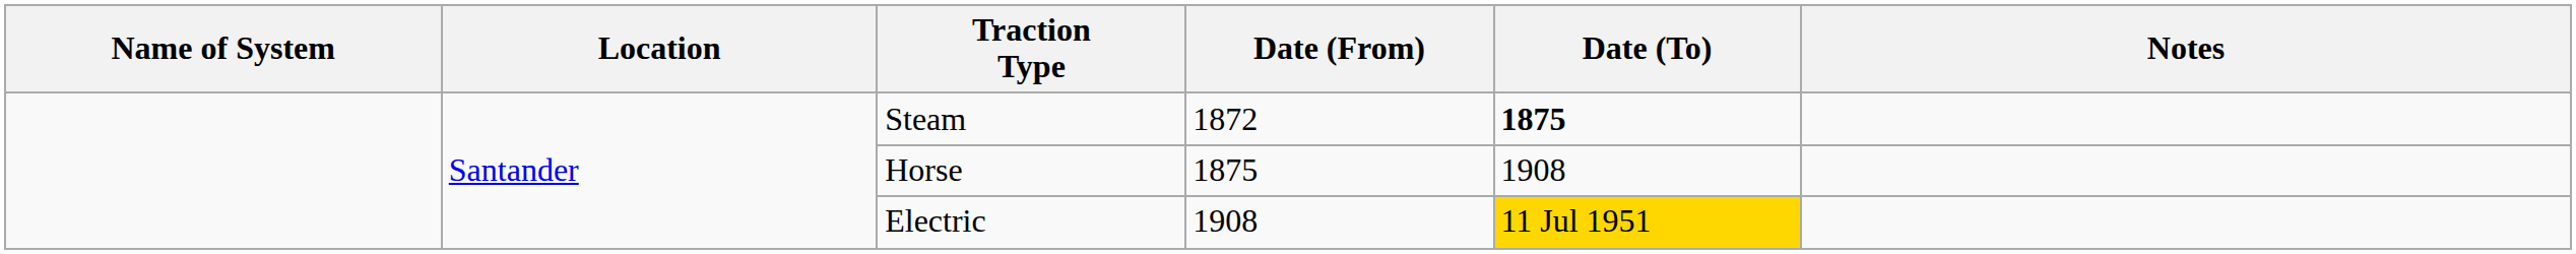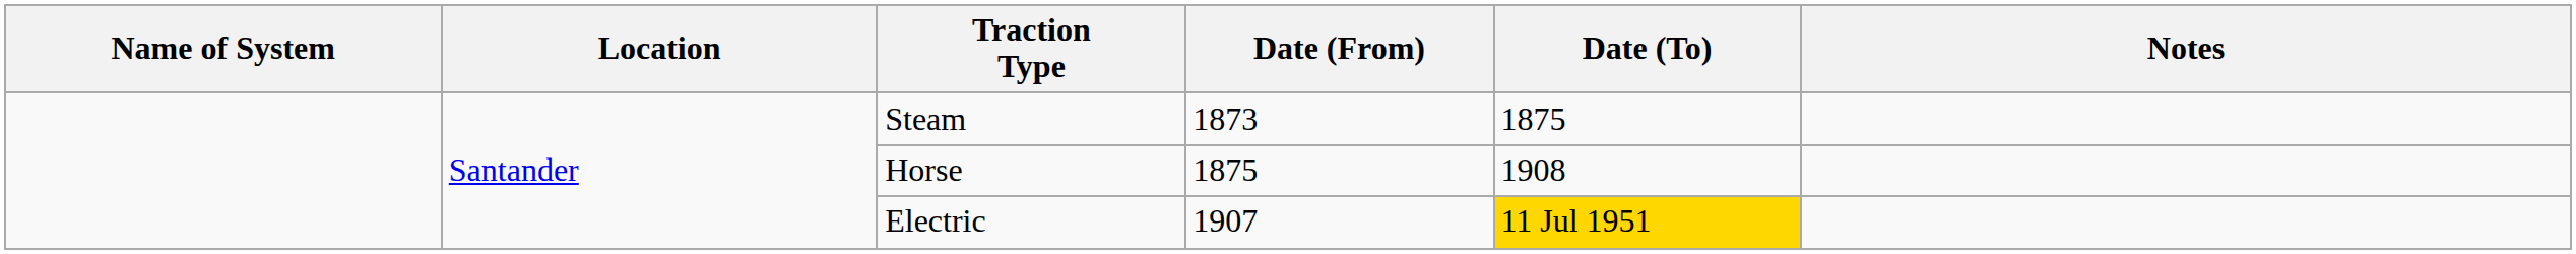 <table class="wikitable" style="width:100%;">
 <tr>
 <th style="width:17%;">Name of System</th>
 <th style="width:17%;">Location</th>
 <th style="width:12%;">Traction<br>Type</th>
 <th style="width:12%;">Date (From)</th>
 <th style="width:12%;">Date (To)</th>
 <th style="width:30%;">Notes</th>
 </tr>
 <tr>
 <td rowspan="3"> </td>
 <td rowspan="3"><a href='#'>Santander</a></td>
 <td>Steam</td>
-<td>1872</td>
-<td><strong>1875</strong></td>
+<td>1873</td>
+<td>1875</td>
 <td> </td>
 </tr>
 <tr>
 <td>Horse</td>
 <td>1875</td>
 <td>1908</td>
 <td> </td>
 </tr>
 <tr>
 <td>Electric</td>
-<td>1908</td>
+<td>1907</td>
 <td style="background: gold;">11 Jul 1951</td>
 <td> </td>
 </tr>
 </table>
